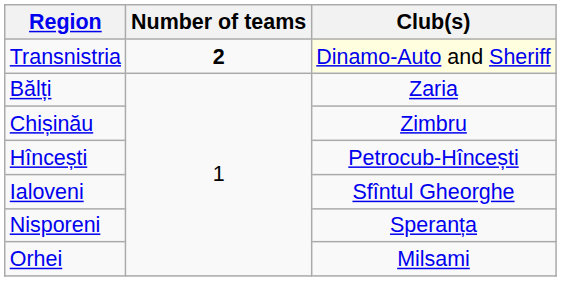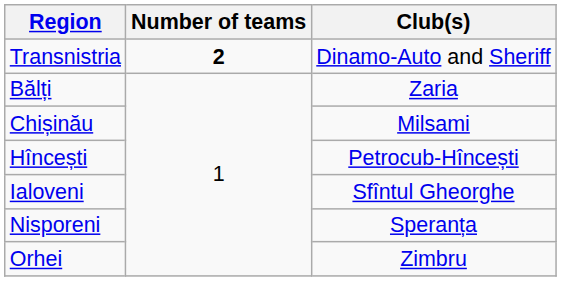 <table class="wikitable" style="font-size:90%;">
 <tr>
 <th><a href='#'>Region</a></th>
 <th>Number of teams</th>
 <th>Club(s)</th>
 </tr>
 <tr>
 <td><a href='#'>Transnistria</a></td>
 <td align="center"><strong>2</strong></td>
-<td align="center" style="background: lightyellow;"><a href='#'>Dinamo-Auto</a> and <a href='#'>Sheriff</a></td>
+<td align="center"><a href='#'>Dinamo-Auto</a> and <a href='#'>Sheriff</a></td>
 </tr>
 <tr>
 <td>  <a href='#'>Bălți</a></td>
 <td align="center" rowspan=6>1</td>
 <td align="center"><a href='#'>Zaria</a></td>
 </tr>
 <tr>
 <td>  <a href='#'>Chișinău</a></td>
-<td align="center"><a href='#'>Zimbru</a></td>
+<td align="center"><a href='#'>Milsami</a></td>
 </tr>
 <tr>
 <td>  <a href='#'>Hîncești</a></td>
 <td align="center"><a href='#'>Petrocub-Hîncești</a></td>
 </tr>
 <tr>
 <td>  <a href='#'>Ialoveni</a></td>
 <td align="center"><a href='#'>Sfîntul Gheorghe</a></td>
 </tr>
 <tr>
 <td>  <a href='#'>Nisporeni</a></td>
 <td align="center"><a href='#'>Speranța</a></td>
 </tr>
 <tr>
 <td>  <a href='#'>Orhei</a></td>
-<td align="center"><a href='#'>Milsami</a></td>
+<td align="center"><a href='#'>Zimbru</a></td>
 </tr>
 </table>
